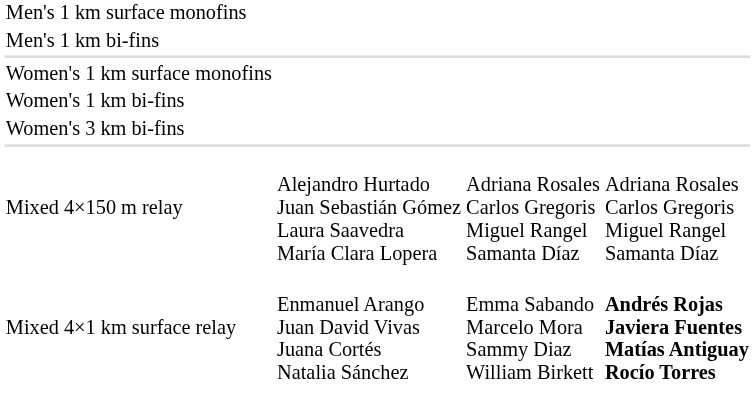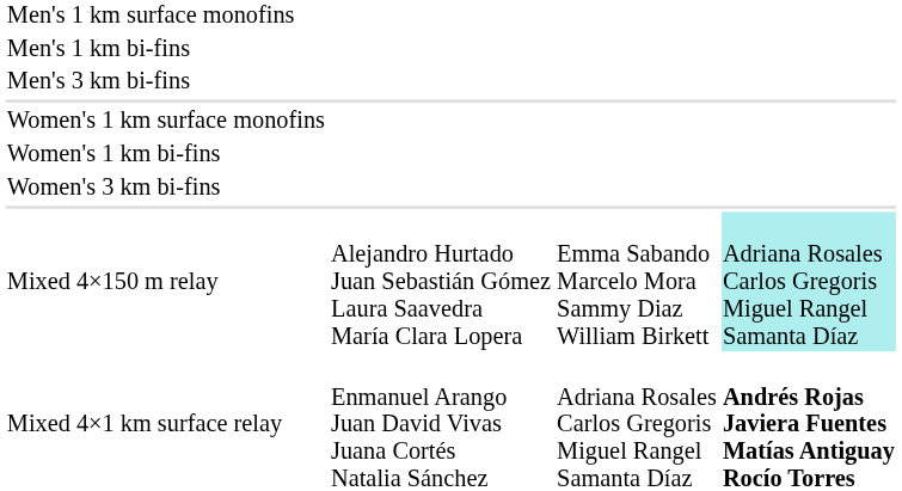 <table>
 <tr>
 <td>Men's 1 km surface monofins</td>
 <td nowrap></td>
 <td></td>
 <td></td>
 </tr>
 <tr>
 <td>Men's 1 km bi-fins</td>
 <td></td>
 <td></td>
+<td></td>
+</tr>
+<tr>
+<td>Men's 3 km bi-fins</td>
+<td></td>
+<td nowrap></td>
 <td></td>
 </tr>
 <tr bgcolor=#dddddd>
 <td colspan=4></td>
 </tr>
 <tr>
 <td>Women's 1 km surface monofins</td>
 <td></td>
 <td></td>
 <td></td>
 </tr>
 <tr>
 <td>Women's 1 km bi-fins</td>
 <td></td>
 <td></td>
 <td></td>
 </tr>
 <tr>
 <td>Women's 3 km bi-fins</td>
 <td></td>
 <td></td>
 <td nowrap></td>
 </tr>
 <tr bgcolor=#dddddd>
 <td colspan=4></td>
 </tr>
 <tr>
 <td>Mixed 4×150 m relay</td>
 <td><br>Alejandro Hurtado<br>Juan Sebastián Gómez<br>Laura Saavedra<br>María Clara Lopera</td>
-<td><br>Adriana Rosales<br>Carlos Gregoris<br>Miguel Rangel<br>Samanta Díaz</td>
-<td><br>Adriana Rosales<br>Carlos Gregoris<br>Miguel Rangel<br>Samanta Díaz</td>
+<td><br>Emma Sabando<br>Marcelo Mora<br>Sammy Diaz<br>William Birkett</td>
+<td style="background: paleturquoise;"><br>Adriana Rosales<br>Carlos Gregoris<br>Miguel Rangel<br>Samanta Díaz</td>
 </tr>
 <tr>
 <td>Mixed 4×1 km surface relay</td>
 <td><br>Enmanuel Arango<br>Juan David Vivas<br>Juana Cortés<br>Natalia Sánchez</td>
-<td><br>Emma Sabando<br>Marcelo Mora<br>Sammy Diaz<br>William Birkett</td>
+<td><br>Adriana Rosales<br>Carlos Gregoris<br>Miguel Rangel<br>Samanta Díaz</td>
 <td><strong><br>Andrés Rojas<br>Javiera Fuentes<br>Matías Antiguay<br>Rocío Torres</strong></td>
 </tr>
 </table>
